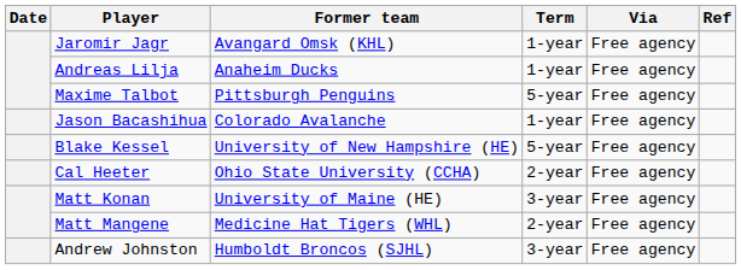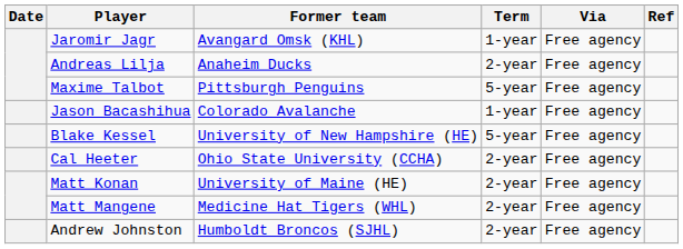 <table class="wikitable plainrowheaders">
 <tr style="background:#ddd; text-align:center;">
 <th>Date</th>
 <th>Player</th>
 <th>Former team</th>
 <th>Term</th>
 <th>Via</th>
 <th>Ref</th>
 </tr>
 <tr>
 <th scope="row" rowspan=3></th>
 <td><a href='#'>Jaromir Jagr</a></td>
 <td><a href='#'>Avangard Omsk</a> (<a href='#'>KHL</a>)</td>
 <td>1-year</td>
 <td>Free agency</td>
 <td></td>
 </tr>
 <tr>
 <td><a href='#'>Andreas Lilja</a></td>
 <td><a href='#'>Anaheim Ducks</a></td>
-<td>1-year</td>
+<td>2-year</td>
 <td>Free agency</td>
 <td></td>
 </tr>
 <tr>
 <td><a href='#'>Maxime Talbot</a></td>
 <td><a href='#'>Pittsburgh Penguins</a></td>
 <td>5-year</td>
 <td>Free agency</td>
 <td></td>
 </tr>
 <tr>
 <th scope="row"></th>
 <td><a href='#'>Jason Bacashihua</a></td>
 <td><a href='#'>Colorado Avalanche</a></td>
 <td>1-year</td>
 <td>Free agency</td>
 <td></td>
 </tr>
 <tr>
 <th scope="row"></th>
 <td><a href='#'>Blake Kessel</a></td>
 <td><a href='#'>University of New Hampshire</a> (<a href='#'>HE</a>)</td>
 <td>5-year</td>
 <td>Free agency</td>
 <td></td>
 </tr>
 <tr>
 <th scope="row"></th>
 <td><a href='#'>Cal Heeter</a></td>
 <td><a href='#'>Ohio State University</a> (<a href='#'>CCHA</a>)</td>
 <td>2-year</td>
 <td>Free agency</td>
 <td></td>
 </tr>
 <tr>
 <th scope="row" rowspan=2></th>
 <td><a href='#'>Matt Konan</a></td>
 <td><a href='#'>University of Maine</a> (HE)</td>
-<td>3-year</td>
+<td>2-year</td>
 <td>Free agency</td>
 <td></td>
 </tr>
 <tr>
 <td><a href='#'>Matt Mangene</a></td>
 <td><a href='#'>Medicine Hat Tigers</a> (<a href='#'>WHL</a>)</td>
 <td>2-year</td>
 <td>Free agency</td>
 <td></td>
 </tr>
 <tr>
 <th scope="row"></th>
 <td>Andrew Johnston</td>
 <td><a href='#'>Humboldt Broncos</a> (<a href='#'>SJHL</a>)</td>
-<td>3-year</td>
+<td>2-year</td>
 <td>Free agency</td>
 <td></td>
 </tr>
 </table>
